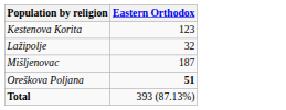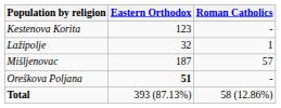 <table class="wikitable sortable">
 <tr>
 <th>Population by religion</th>
 <th><a href='#'>Eastern Orthodox</a></th>
+<th><a href='#'>Roman Catholics</a></th>
 </tr>
 <tr>
 <td><em>Kestenova Korita</em></td>
 <td align="right">123</td>
+<td align="right">-</td>
 </tr>
 <tr>
 <td><em>Lažipolje</em></td>
 <td align="right">32</td>
+<td align="right">1</td>
 </tr>
 <tr>
 <td><em>Mišljenovac</em></td>
 <td align="right">187</td>
+<td align="right">57</td>
 </tr>
 <tr>
 <td><em>Oreškova Poljana</em></td>
 <td align="right"><strong>51</strong></td>
+<td align="right">-</td>
 </tr>
 <tr>
 <td><strong>Total</strong></td>
 <td align="right">393 (87.13%)</td>
+<td align="right">58 (12.86%)</td>
 </tr>
 </table>
